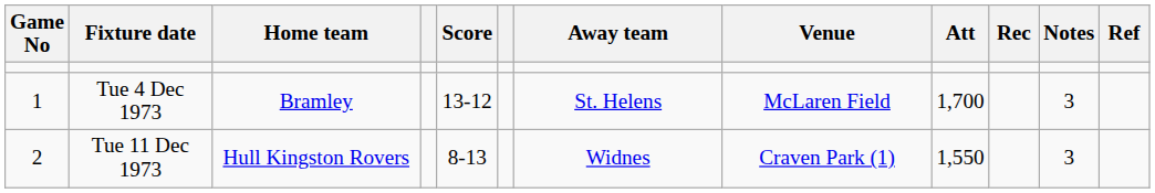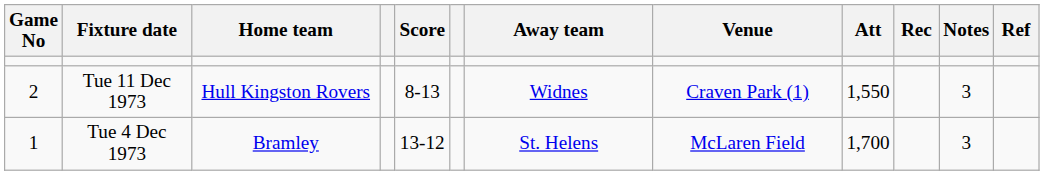 <table class="wikitable" style="text-align:center;">
 <tr>
 <th width=20 abbr="No">Game No</th>
 <th width=100 abbr="Date">Fixture date</th>
 <th width=150 abbr="Home team">Home team</th>
 <th width=5 abbr="space"></th>
 <th width=20 abbr="Score">Score</th>
 <th width=5 abbr="space"></th>
 <th width=150 abbr="Away team">Away team</th>
 <th width=150 abbr="Venue">Venue</th>
 <th width=30 abbr="Att">Att</th>
 <th width=30 abbr="Rec">Rec</th>
 <th width=20 abbr="Notes">Notes</th>
 <th width=30 abbr="Ref">Ref</th>
 </tr>
 <tr>
 <td></td>
 <td></td>
 <td></td>
 <td></td>
 <td></td>
 <td></td>
 <td></td>
 <td></td>
 <td></td>
 <td></td>
 <td></td>
 </tr>
 <tr>
+<td>2</td>
+<td>Tue 11 Dec 1973</td>
+<td><a href='#'>Hull Kingston Rovers</a></td>
+<td></td>
+<td>8-13</td>
+<td></td>
+<td><a href='#'>Widnes</a></td>
+<td><a href='#'>Craven Park (1)</a></td>
+<td>1,550</td>
+<td></td>
+<td>3</td>
+<td></td>
+</tr>
+<tr>
 <td>1</td>
 <td>Tue 4 Dec 1973</td>
 <td><a href='#'>Bramley</a></td>
 <td></td>
 <td>13-12</td>
 <td></td>
 <td><a href='#'>St. Helens</a></td>
 <td><a href='#'>McLaren Field</a></td>
 <td>1,700</td>
 <td></td>
 <td>3</td>
 <td></td>
 </tr>
-<tr>
-<td>2</td>
-<td>Tue 11 Dec 1973</td>
-<td><a href='#'>Hull Kingston Rovers</a></td>
-<td></td>
-<td>8-13</td>
-<td></td>
-<td><a href='#'>Widnes</a></td>
-<td><a href='#'>Craven Park (1)</a></td>
-<td>1,550</td>
-<td></td>
-<td>3</td>
-<td></td>
-</tr>
 </table>
